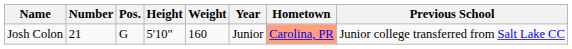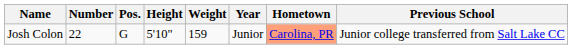 <table class="wikitable sortable" border="1">
 <tr>
 <th>Name</th>
 <th>Number</th>
 <th>Pos.</th>
 <th>Height</th>
 <th>Weight</th>
 <th>Year</th>
 <th>Hometown</th>
 <th class="unsortable">Previous School</th>
 </tr>
 <tr>
 <td>Josh Colon</td>
-<td>21</td>
+<td>22</td>
 <td>G</td>
 <td>5'10"</td>
-<td>160</td>
+<td>159</td>
 <td>Junior</td>
 <td style="background: lightsalmon;"><a href='#'>Carolina, PR</a></td>
 <td>Junior college transferred from <a href='#'>Salt Lake CC</a></td>
 </tr>
 </table>
